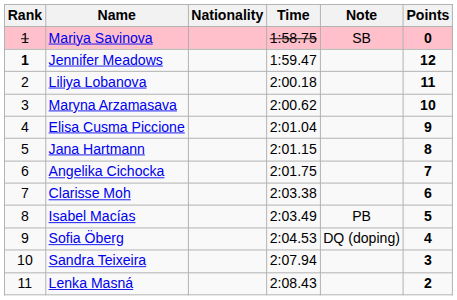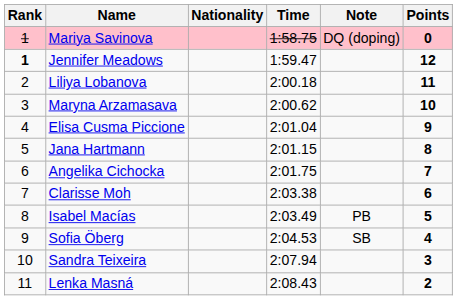 <table class="wikitable sortable" style="text-align:center">
 <tr>
 <th>Rank</th>
 <th>Name</th>
 <th>Nationality</th>
 <th>Time</th>
 <th>Note</th>
 <th>Points</th>
 </tr>
 <tr bgcolor=pink>
 <td><s>1 </s></td>
 <td align=left><a href='#'>Mariya Savinova</a></td>
 <td align=left></td>
 <td><s>1:58.75 </s></td>
-<td>SB</td>
+<td>DQ (doping)</td>
 <td><strong>0</strong></td>
 </tr>
 <tr>
 <td><strong>1</strong></td>
 <td align=left><a href='#'>Jennifer Meadows</a></td>
 <td align=left></td>
 <td>1:59.47</td>
 <td></td>
 <td><strong>12</strong></td>
 </tr>
 <tr>
 <td>2</td>
 <td align=left><a href='#'>Liliya Lobanova</a></td>
 <td align=left></td>
 <td>2:00.18</td>
 <td></td>
 <td><strong>11</strong></td>
 </tr>
 <tr>
 <td>3</td>
 <td align=left><a href='#'>Maryna Arzamasava</a></td>
 <td align=left></td>
 <td>2:00.62</td>
 <td></td>
 <td><strong>10</strong></td>
 </tr>
 <tr>
 <td>4</td>
 <td align=left><a href='#'>Elisa Cusma Piccione</a></td>
 <td align=left></td>
 <td>2:01.04</td>
 <td></td>
 <td><strong>9</strong></td>
 </tr>
 <tr>
 <td>5</td>
 <td align=left><a href='#'>Jana Hartmann</a></td>
 <td align=left></td>
 <td>2:01.15</td>
 <td></td>
 <td><strong>8</strong></td>
 </tr>
 <tr>
 <td>6</td>
 <td align=left><a href='#'>Angelika Cichocka</a></td>
 <td align=left></td>
 <td>2:01.75</td>
 <td></td>
 <td><strong>7</strong></td>
 </tr>
 <tr>
 <td>7</td>
 <td align=left><a href='#'>Clarisse Moh</a></td>
 <td align=left></td>
 <td>2:03.38</td>
 <td></td>
 <td><strong>6</strong></td>
 </tr>
 <tr>
 <td>8</td>
 <td align=left><a href='#'>Isabel Macías</a></td>
 <td align=left></td>
 <td>2:03.49</td>
 <td>PB</td>
 <td><strong>5</strong></td>
 </tr>
 <tr>
 <td>9</td>
 <td align=left><a href='#'>Sofia Öberg</a></td>
 <td align=left></td>
 <td>2:04.53</td>
-<td>DQ (doping)</td>
+<td>SB</td>
 <td><strong>4</strong></td>
 </tr>
 <tr>
 <td>10</td>
 <td align=left><a href='#'>Sandra Teixeira</a></td>
 <td align=left></td>
 <td>2:07.94</td>
 <td></td>
 <td><strong>3</strong></td>
 </tr>
 <tr>
 <td>11</td>
 <td align=left><a href='#'>Lenka Masná</a></td>
 <td align=left></td>
 <td>2:08.43</td>
 <td></td>
 <td><strong>2</strong></td>
 </tr>
 </table>
